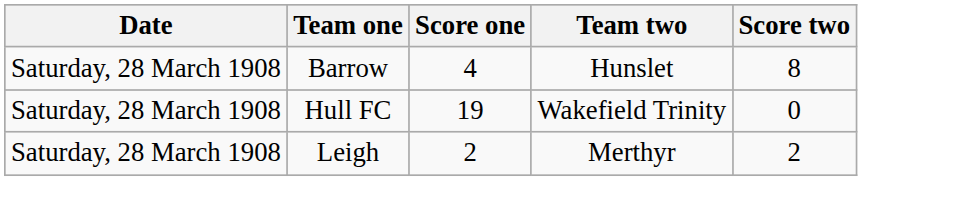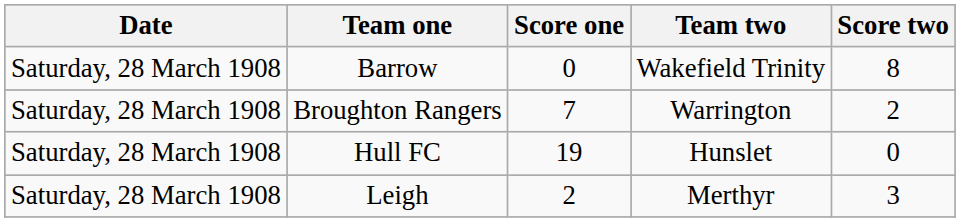 <table class="wikitable" style="text-align: center">
 <tr>
 <th>Date</th>
 <th>Team one</th>
 <th>Score one</th>
 <th>Team two</th>
 <th>Score two</th>
 </tr>
 <tr>
 <td>Saturday, 28 March 1908</td>
 <td>Barrow</td>
-<td>4</td>
-<td>Hunslet</td>
+<td>0</td>
+<td>Wakefield Trinity</td>
 <td>8</td>
+</tr>
+<tr>
+<td>Saturday, 28 March 1908</td>
+<td>Broughton Rangers</td>
+<td>7</td>
+<td>Warrington</td>
+<td>2</td>
 </tr>
 <tr>
 <td>Saturday, 28 March 1908</td>
 <td>Hull FC</td>
 <td>19</td>
-<td>Wakefield Trinity</td>
+<td>Hunslet</td>
 <td>0</td>
 </tr>
 <tr>
 <td>Saturday, 28 March 1908</td>
 <td>Leigh</td>
 <td>2</td>
 <td>Merthyr</td>
-<td>2</td>
+<td>3</td>
 </tr>
 </table>
